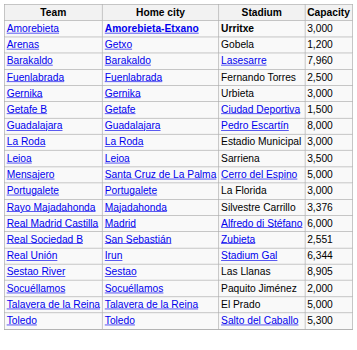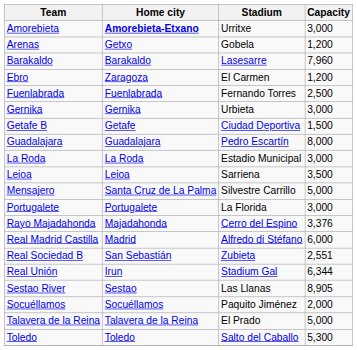 <table class="wikitable sortable">
 <tr>
 <th>Team</th>
 <th>Home city</th>
 <th>Stadium</th>
 <th>Capacity</th>
 </tr>
 <tr>
 <td><a href='#'>Amorebieta</a></td>
 <td><strong><a href='#'>Amorebieta-Etxano</a></strong></td>
-<td><strong>Urritxe</strong></td>
+<td>Urritxe</td>
 <td>3,000</td>
 </tr>
 <tr>
 <td><a href='#'>Arenas</a></td>
 <td><a href='#'>Getxo</a></td>
 <td>Gobela</td>
 <td>1,200</td>
 </tr>
 <tr>
 <td><a href='#'>Barakaldo</a></td>
 <td><a href='#'>Barakaldo</a></td>
 <td><a href='#'>Lasesarre</a></td>
 <td>7,960</td>
+</tr>
+<tr>
+<td><a href='#'>Ebro</a></td>
+<td><a href='#'>Zaragoza</a></td>
+<td>El Carmen</td>
+<td>1,200</td>
 </tr>
 <tr>
 <td><a href='#'>Fuenlabrada</a></td>
 <td><a href='#'>Fuenlabrada</a></td>
 <td>Fernando Torres</td>
 <td>2,500</td>
 </tr>
 <tr>
 <td><a href='#'>Gernika</a></td>
 <td><a href='#'>Gernika</a></td>
 <td>Urbieta</td>
 <td>3,000</td>
 </tr>
 <tr>
 <td><a href='#'>Getafe B</a></td>
 <td><a href='#'>Getafe</a></td>
 <td><a href='#'>Ciudad Deportiva</a></td>
 <td>1,500</td>
 </tr>
 <tr>
 <td><a href='#'>Guadalajara</a></td>
 <td><a href='#'>Guadalajara</a></td>
 <td><a href='#'>Pedro Escartín</a></td>
 <td>8,000</td>
 </tr>
 <tr>
 <td><a href='#'>La Roda</a></td>
 <td><a href='#'>La Roda</a></td>
 <td>Estadio Municipal</td>
 <td>3,000</td>
 </tr>
 <tr>
 <td><a href='#'>Leioa</a></td>
 <td><a href='#'>Leioa</a></td>
 <td>Sarriena</td>
 <td>3,500</td>
 </tr>
 <tr>
 <td><a href='#'>Mensajero</a></td>
 <td><a href='#'>Santa Cruz de La Palma</a></td>
-<td><a href='#'>Cerro del Espino</a></td>
+<td>Silvestre Carrillo</td>
 <td>5,000</td>
 </tr>
 <tr>
 <td><a href='#'>Portugalete</a></td>
 <td><a href='#'>Portugalete</a></td>
 <td>La Florida</td>
 <td>3,000</td>
 </tr>
 <tr>
 <td><a href='#'>Rayo Majadahonda</a></td>
 <td><a href='#'>Majadahonda</a></td>
-<td>Silvestre Carrillo</td>
+<td><a href='#'>Cerro del Espino</a></td>
 <td>3,376</td>
 </tr>
 <tr>
 <td><a href='#'>Real Madrid Castilla</a></td>
 <td><a href='#'>Madrid</a></td>
 <td><a href='#'>Alfredo di Stéfano</a></td>
 <td>6,000</td>
 </tr>
 <tr>
 <td><a href='#'>Real Sociedad B</a></td>
 <td><a href='#'>San Sebastián</a></td>
 <td><a href='#'>Zubieta</a></td>
 <td>2,551</td>
 </tr>
 <tr>
 <td><a href='#'>Real Unión</a></td>
 <td><a href='#'>Irun</a></td>
 <td><a href='#'>Stadium Gal</a></td>
 <td>6,344</td>
 </tr>
 <tr>
 <td><a href='#'>Sestao River</a></td>
 <td><a href='#'>Sestao</a></td>
 <td>Las Llanas</td>
 <td>8,905</td>
 </tr>
 <tr>
 <td><a href='#'>Socuéllamos</a></td>
 <td><a href='#'>Socuéllamos</a></td>
 <td>Paquito Jiménez</td>
 <td>2,000</td>
 </tr>
 <tr>
 <td><a href='#'>Talavera de la Reina</a></td>
 <td><a href='#'>Talavera de la Reina</a></td>
 <td>El Prado</td>
 <td>5,000</td>
 </tr>
 <tr>
 <td><a href='#'>Toledo</a></td>
 <td><a href='#'>Toledo</a></td>
 <td><a href='#'>Salto del Caballo</a></td>
 <td>5,300</td>
 </tr>
 <tr>
 </tr>
 </table>
